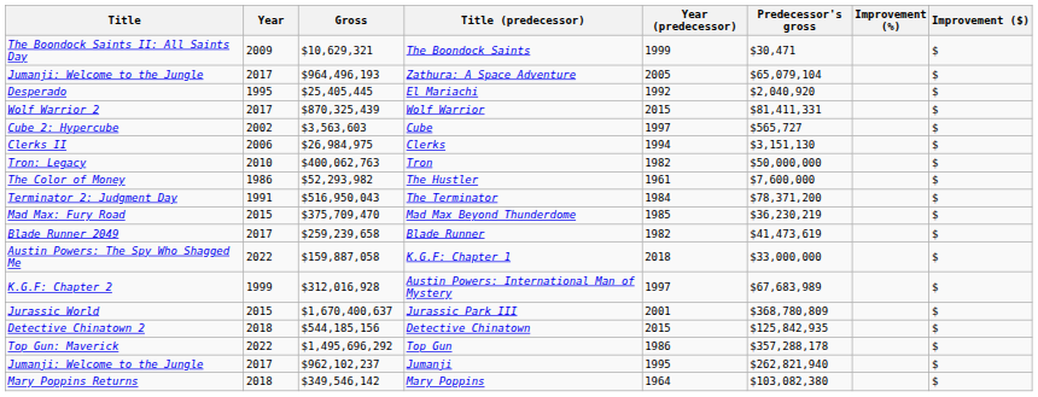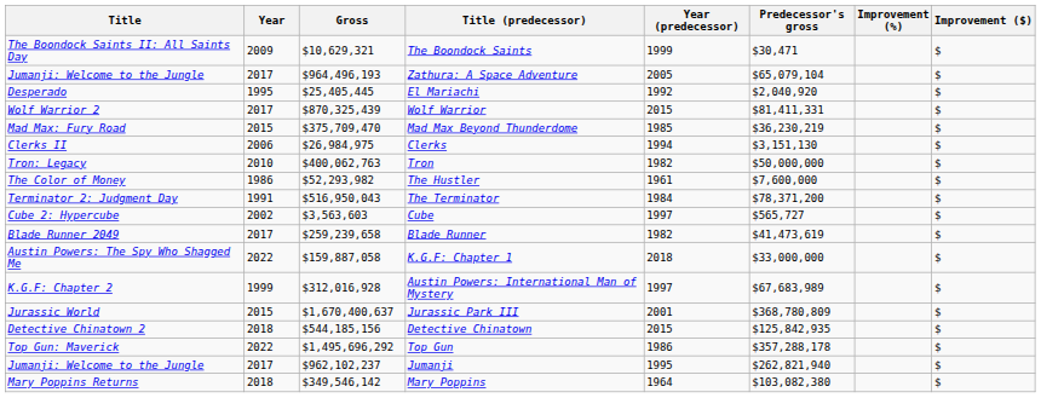 <table class="sortable wikitable">
 <tr>
 <th align="left" width="280">Title</th>
 <th align="left" width="60">Year</th>
 <th align="left" width="120">Gross</th>
 <th align="left" width="280">Title (predecessor)</th>
 <th align="left" width="120">Year (predecessor)</th>
 <th align="left" width="120">Predecessor's gross</th>
 <th align="left" width="30">Improvement (%)</th>
 <th>Improvement ($)</th>
 </tr>
 <tr>
 <td align="left"><em><a href='#'>The Boondock Saints II: All Saints Day</a></em></td>
 <td align="left">2009</td>
 <td align="left">$10,629,321</td>
 <td align="left"><em><a href='#'>The Boondock Saints</a></em></td>
 <td align="left">1999</td>
 <td align="left">$30,471</td>
 <td align="left"></td>
 <td align="left">$</td>
 </tr>
 <tr>
 <td align="left"><em><a href='#'>Jumanji: Welcome to the Jungle</a></em></td>
 <td align="left">2017</td>
 <td align="left">$964,496,193</td>
 <td align="left"><em><a href='#'>Zathura: A Space Adventure</a></em></td>
 <td align="left">2005</td>
 <td align="left">$65,079,104</td>
 <td align="left"></td>
 <td align="left">$</td>
 </tr>
 <tr>
 <td align="left"><em><a href='#'>Desperado</a></em></td>
 <td align="left">1995</td>
 <td align="left">$25,405,445</td>
 <td align="left"><em><a href='#'>El Mariachi</a></em></td>
 <td align="left">1992</td>
 <td align="left">$2,040,920</td>
 <td align="left"></td>
 <td align="left">$</td>
 </tr>
 <tr>
 <td align="left"><em><a href='#'>Wolf Warrior 2</a></em></td>
 <td align="left">2017</td>
 <td align="left">$870,325,439</td>
 <td align="left"><em><a href='#'>Wolf Warrior</a></em></td>
 <td align="left">2015</td>
 <td align="left">$81,411,331</td>
 <td align="left"></td>
 <td align="left">$</td>
 </tr>
 <tr>
-<td align="left"><em><a href='#'>Cube 2: Hypercube</a></em></td>
-<td align="left">2002</td>
-<td align="left">$3,563,603</td>
-<td align="left"><a href='#'><em>Cube</em></a></td>
-<td align="left">1997</td>
-<td align="left">$565,727</td>
-<td align="left"></td>
-<td align="left">$</td>
+<td><em><a href='#'>Mad Max: Fury Road</a></em></td>
+<td>2015</td>
+<td>$375,709,470</td>
+<td><em><a href='#'>Mad Max Beyond Thunderdome</a></em></td>
+<td>1985</td>
+<td>$36,230,219</td>
+<td></td>
+<td>$</td>
 </tr>
 <tr>
 <td align="left"><em><a href='#'>Clerks II</a></em></td>
 <td align="left">2006</td>
 <td align="left">$26,984,975</td>
 <td align="left"><em><a href='#'>Clerks</a></em></td>
 <td align="left">1994</td>
 <td align="left">$3,151,130</td>
 <td align="left"></td>
 <td align="left">$</td>
 </tr>
 <tr>
 <td align="left"><em><a href='#'>Tron: Legacy</a></em></td>
 <td align="left">2010</td>
 <td align="left">$400,062,763</td>
 <td align="left"><em><a href='#'>Tron</a></em></td>
 <td align="left">1982</td>
 <td align="left">$50,000,000</td>
 <td align="left"></td>
 <td align="left">$</td>
 </tr>
 <tr>
 <td align="left"><em><a href='#'>The Color of Money</a></em></td>
 <td align="left">1986</td>
 <td align="left">$52,293,982</td>
 <td align="left"><em><a href='#'>The Hustler</a></em></td>
 <td align="left">1961</td>
 <td align="left">$7,600,000</td>
 <td align="left"></td>
 <td align="left">$</td>
 </tr>
 <tr>
 <td align="left"><em><a href='#'>Terminator 2: Judgment Day</a></em></td>
 <td align="left">1991</td>
 <td align="left">$516,950,043</td>
 <td align="left"><em><a href='#'>The Terminator</a></em></td>
 <td align="left">1984</td>
 <td align="left">$78,371,200</td>
 <td align="left"></td>
 <td align="left">$</td>
 </tr>
 <tr>
-<td><em><a href='#'>Mad Max: Fury Road</a></em></td>
-<td>2015</td>
-<td>$375,709,470</td>
-<td><em><a href='#'>Mad Max Beyond Thunderdome</a></em></td>
-<td>1985</td>
-<td>$36,230,219</td>
-<td></td>
-<td>$</td>
+<td align="left"><em><a href='#'>Cube 2: Hypercube</a></em></td>
+<td align="left">2002</td>
+<td align="left">$3,563,603</td>
+<td align="left"><a href='#'><em>Cube</em></a></td>
+<td align="left">1997</td>
+<td align="left">$565,727</td>
+<td align="left"></td>
+<td align="left">$</td>
 </tr>
 <tr>
 <td align="left"><em><a href='#'>Blade Runner 2049</a></em></td>
 <td align="left">2017</td>
 <td align="left">$259,239,658</td>
 <td align="left"><em><a href='#'>Blade Runner</a></em></td>
 <td align="left">1982</td>
 <td align="left">$41,473,619</td>
 <td align="left"></td>
 <td align="left">$</td>
 </tr>
 <tr>
 <td align="left"><em><a href='#'>Austin Powers: The Spy Who Shagged Me</a></em></td>
 <td align="left">2022</td>
 <td align="left">$159,887,058</td>
 <td align="left"><em><a href='#'>K.G.F: Chapter 1</a></em></td>
 <td align="left">2018</td>
 <td align="left">$33,000,000</td>
 <td align="left"></td>
 <td align="left">$</td>
 </tr>
 <tr>
 <td align="left"><em><a href='#'>K.G.F: Chapter 2</a></em></td>
 <td align="left">1999</td>
 <td align="left">$312,016,928</td>
 <td align="left"><em><a href='#'>Austin Powers: International Man of Mystery</a></em></td>
 <td align="left">1997</td>
 <td align="left">$67,683,989</td>
 <td align="left"></td>
 <td align="left">$</td>
 </tr>
 <tr>
 <td align="left"><em><a href='#'>Jurassic World</a></em></td>
 <td align="left">2015</td>
 <td align="left">$1,670,400,637</td>
 <td align="left"><em><a href='#'>Jurassic Park III</a></em></td>
 <td align="left">2001</td>
 <td align="left">$368,780,809</td>
 <td align="left"></td>
 <td align="left">$</td>
 </tr>
 <tr>
 <td><em><a href='#'>Detective Chinatown 2</a></em></td>
 <td>2018</td>
 <td>$544,185,156</td>
 <td><em><a href='#'>Detective Chinatown</a></em></td>
 <td>2015</td>
 <td>$125,842,935</td>
 <td></td>
 <td>$</td>
 </tr>
 <tr>
 <td><em><a href='#'>Top Gun: Maverick</a></em></td>
 <td align="left">2022</td>
 <td align="left">$1,495,696,292</td>
 <td align="left"><em><a href='#'>Top Gun</a></em></td>
 <td align="left">1986</td>
 <td align="left">$357,288,178</td>
 <td align="left"></td>
 <td align="left">$</td>
 </tr>
 <tr>
 <td align="left"><em><a href='#'>Jumanji: Welcome to the Jungle</a></em></td>
 <td align="left">2017</td>
 <td align="left">$962,102,237</td>
 <td align="left"><em><a href='#'>Jumanji</a></em></td>
 <td align="left">1995</td>
 <td align="left">$262,821,940</td>
 <td align="left"></td>
 <td align="left">$</td>
 </tr>
 <tr>
 <td><em><a href='#'>Mary Poppins Returns</a></em></td>
 <td>2018</td>
 <td>$349,546,142</td>
 <td><a href='#'><em>Mary Poppins</em></a></td>
 <td>1964</td>
 <td>$103,082,380</td>
 <td></td>
 <td>$</td>
 </tr>
 </table>
